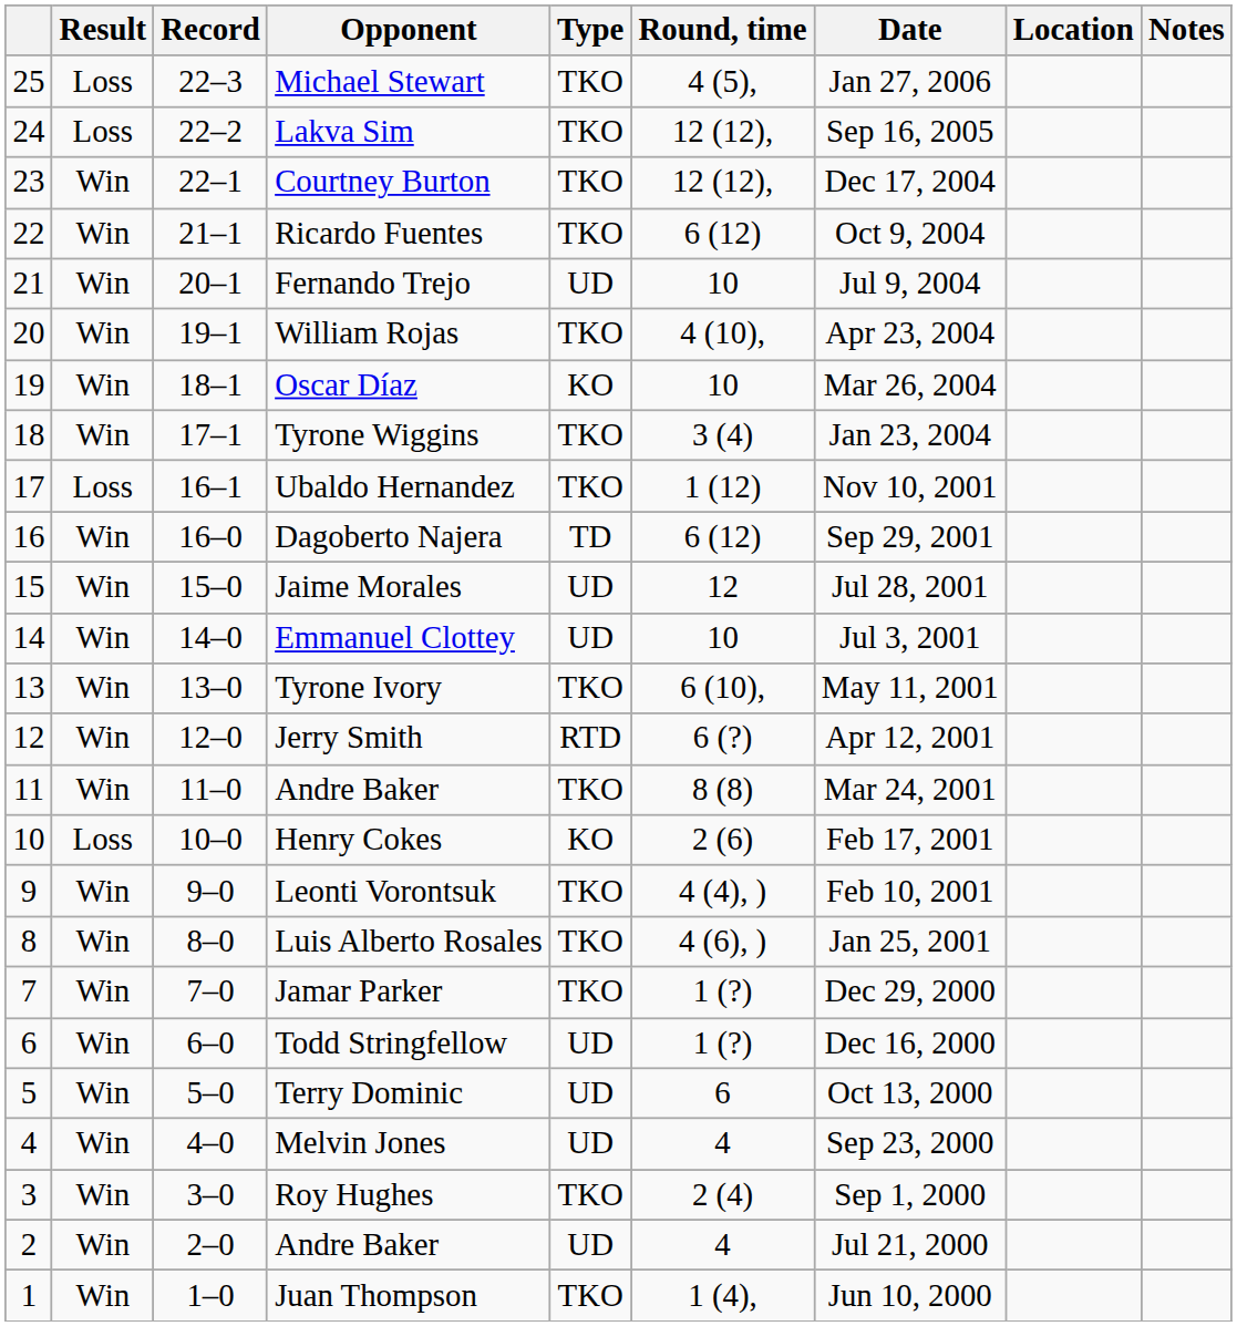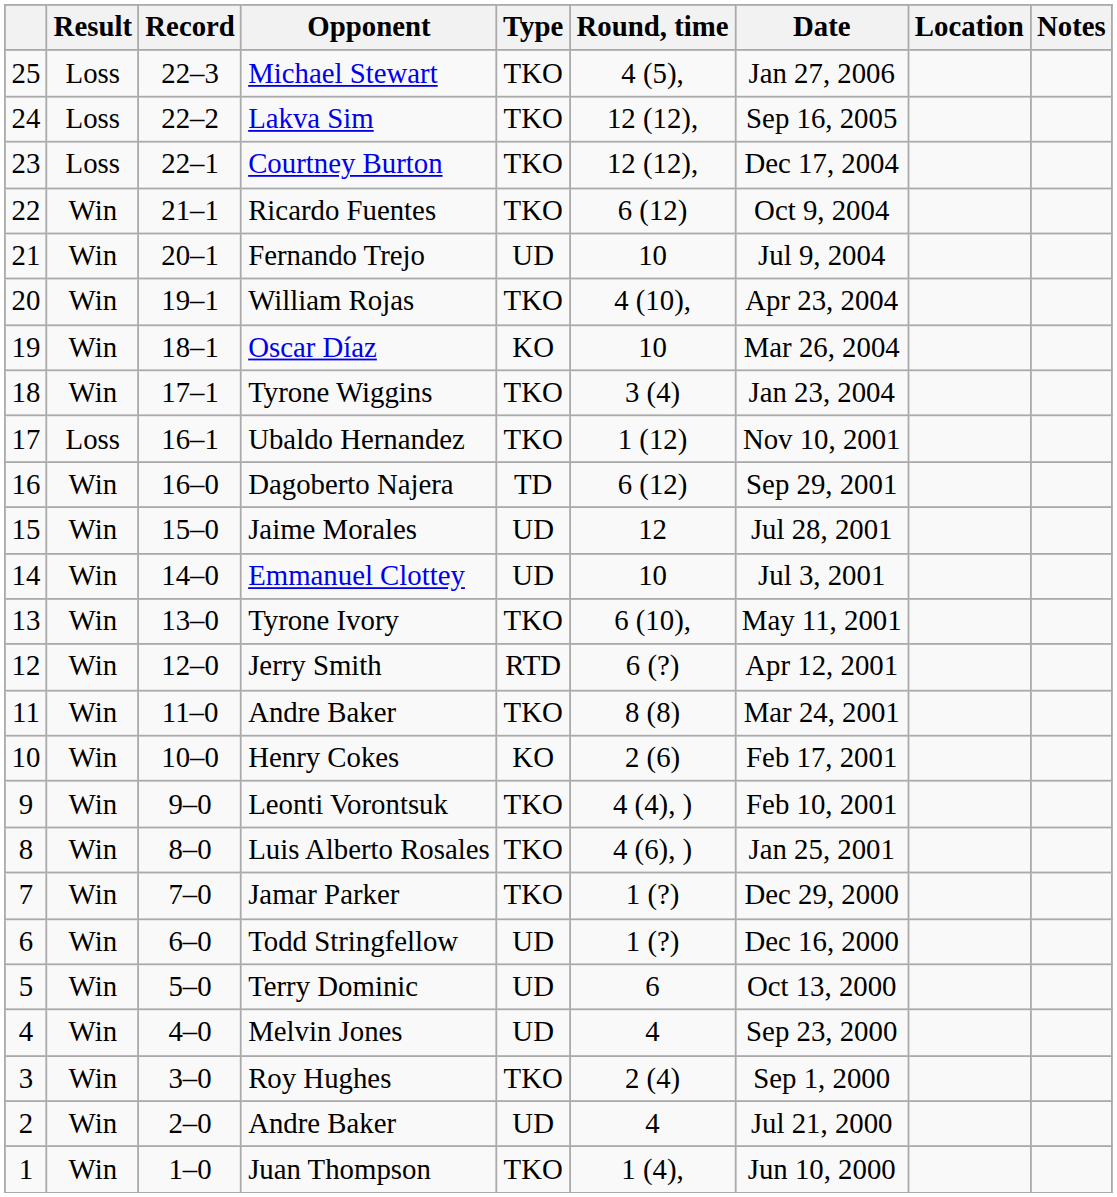 <table class="wikitable" style="text-align:center">
 <tr>
 <th></th>
 <th>Result</th>
 <th>Record</th>
 <th>Opponent</th>
 <th>Type</th>
 <th>Round, time</th>
 <th>Date</th>
 <th>Location</th>
 <th>Notes</th>
 </tr>
 <tr>
 <td>25</td>
 <td>Loss</td>
 <td>22–3</td>
 <td align=left><a href='#'>Michael Stewart</a></td>
 <td>TKO</td>
 <td>4 (5), </td>
 <td>Jan 27, 2006</td>
 <td style="text-align:left;"></td>
 <td style="text-align:left;"></td>
 </tr>
 <tr>
 <td>24</td>
 <td>Loss</td>
 <td>22–2</td>
 <td align=left><a href='#'>Lakva Sim</a></td>
 <td>TKO</td>
 <td>12 (12), </td>
 <td>Sep 16, 2005</td>
 <td style="text-align:left;"></td>
 <td></td>
 </tr>
 <tr>
 <td>23</td>
-<td>Win</td>
+<td>Loss</td>
 <td>22–1</td>
 <td align=left><a href='#'>Courtney Burton</a></td>
 <td>TKO</td>
 <td>12 (12), </td>
 <td>Dec 17, 2004</td>
 <td style="text-align:left;"></td>
 <td style="text-align:left;"></td>
 </tr>
 <tr>
 <td>22</td>
 <td>Win</td>
 <td>21–1</td>
 <td align=left>Ricardo Fuentes</td>
 <td>TKO</td>
 <td>6 (12)</td>
 <td>Oct 9, 2004</td>
 <td style="text-align:left;"></td>
 <td style="text-align:left;"></td>
 </tr>
 <tr>
 <td>21</td>
 <td>Win</td>
 <td>20–1</td>
 <td align=left>Fernando Trejo</td>
 <td>UD</td>
 <td>10</td>
 <td>Jul 9, 2004</td>
 <td style="text-align:left;"></td>
 <td></td>
 </tr>
 <tr>
 <td>20</td>
 <td>Win</td>
 <td>19–1</td>
 <td align=left>William Rojas</td>
 <td>TKO</td>
 <td>4 (10), </td>
 <td>Apr 23, 2004</td>
 <td style="text-align:left;"></td>
 <td></td>
 </tr>
 <tr>
 <td>19</td>
 <td>Win</td>
 <td>18–1</td>
 <td align=left><a href='#'>Oscar Díaz</a></td>
 <td>KO</td>
 <td>10</td>
 <td>Mar 26, 2004</td>
 <td style="text-align:left;"></td>
 <td></td>
 </tr>
 <tr>
 <td>18</td>
 <td>Win</td>
 <td>17–1</td>
 <td align=left>Tyrone Wiggins</td>
 <td>TKO</td>
 <td>3 (4)</td>
 <td>Jan 23, 2004</td>
 <td style="text-align:left;"></td>
 <td></td>
 </tr>
 <tr>
 <td>17</td>
 <td>Loss</td>
 <td>16–1</td>
 <td align=left>Ubaldo Hernandez</td>
 <td>TKO</td>
 <td>1 (12)</td>
 <td>Nov 10, 2001</td>
 <td style="text-align:left;"></td>
 <td style="text-align:left;"></td>
 </tr>
 <tr>
 <td>16</td>
 <td>Win</td>
 <td>16–0</td>
 <td align=left>Dagoberto Najera</td>
 <td>TD</td>
 <td>6 (12)</td>
 <td>Sep 29, 2001</td>
 <td style="text-align:left;"></td>
 <td style="text-align:left;"></td>
 </tr>
 <tr>
 <td>15</td>
 <td>Win</td>
 <td>15–0</td>
 <td align=left>Jaime Morales</td>
 <td>UD</td>
 <td>12</td>
 <td>Jul 28, 2001</td>
 <td style="text-align:left;"></td>
 <td style="text-align:left;"></td>
 </tr>
 <tr>
 <td>14</td>
 <td>Win</td>
 <td>14–0</td>
 <td align=left><a href='#'>Emmanuel Clottey</a></td>
 <td>UD</td>
 <td>10</td>
 <td>Jul 3, 2001</td>
 <td style="text-align:left;"></td>
 <td></td>
 </tr>
 <tr>
 <td>13</td>
 <td>Win</td>
 <td>13–0</td>
 <td align=left>Tyrone Ivory</td>
 <td>TKO</td>
 <td>6 (10), </td>
 <td>May 11, 2001</td>
 <td style="text-align:left;"></td>
 <td></td>
 </tr>
 <tr>
 <td>12</td>
 <td>Win</td>
 <td>12–0</td>
 <td align=left>Jerry Smith</td>
 <td>RTD</td>
 <td>6 (?)</td>
 <td>Apr 12, 2001</td>
 <td style="text-align:left;"></td>
 <td></td>
 </tr>
 <tr>
 <td>11</td>
 <td>Win</td>
 <td>11–0</td>
 <td align=left>Andre Baker</td>
 <td>TKO</td>
 <td>8 (8)</td>
 <td>Mar 24, 2001</td>
 <td style="text-align:left;"></td>
 <td></td>
 </tr>
 <tr>
 <td>10</td>
-<td>Loss</td>
+<td>Win</td>
 <td>10–0</td>
 <td align=left>Henry Cokes</td>
 <td>KO</td>
 <td>2 (6)</td>
 <td>Feb 17, 2001</td>
 <td style="text-align:left;"></td>
 <td></td>
 </tr>
 <tr>
 <td>9</td>
 <td>Win</td>
 <td>9–0</td>
 <td align=left>Leonti Vorontsuk</td>
 <td>TKO</td>
 <td>4 (4), )</td>
 <td>Feb 10, 2001</td>
 <td style="text-align:left;"></td>
 <td></td>
 </tr>
 <tr>
 <td>8</td>
 <td>Win</td>
 <td>8–0</td>
 <td align=left>Luis Alberto Rosales</td>
 <td>TKO</td>
 <td>4 (6), )</td>
 <td>Jan 25, 2001</td>
 <td style="text-align:left;"></td>
 <td></td>
 </tr>
 <tr>
 <td>7</td>
 <td>Win</td>
 <td>7–0</td>
 <td align=left>Jamar Parker</td>
 <td>TKO</td>
 <td>1 (?)</td>
 <td>Dec 29, 2000</td>
 <td style="text-align:left;"></td>
 <td></td>
 </tr>
 <tr>
 <td>6</td>
 <td>Win</td>
 <td>6–0</td>
 <td align=left>Todd Stringfellow</td>
 <td>UD</td>
 <td>1 (?)</td>
 <td>Dec 16, 2000</td>
 <td style="text-align:left;"></td>
 <td></td>
 </tr>
 <tr>
 <td>5</td>
 <td>Win</td>
 <td>5–0</td>
 <td align=left>Terry Dominic</td>
 <td>UD</td>
 <td>6</td>
 <td>Oct 13, 2000</td>
 <td style="text-align:left;"></td>
 <td></td>
 </tr>
 <tr>
 <td>4</td>
 <td>Win</td>
 <td>4–0</td>
 <td align=left>Melvin Jones</td>
 <td>UD</td>
 <td>4</td>
 <td>Sep 23, 2000</td>
 <td style="text-align:left;"></td>
 <td></td>
 </tr>
 <tr>
 <td>3</td>
 <td>Win</td>
 <td>3–0</td>
 <td align=left>Roy Hughes</td>
 <td>TKO</td>
 <td>2 (4)</td>
 <td>Sep 1, 2000</td>
 <td style="text-align:left;"></td>
 <td></td>
 </tr>
 <tr>
 <td>2</td>
 <td>Win</td>
 <td>2–0</td>
 <td align=left>Andre Baker</td>
 <td>UD</td>
 <td>4</td>
 <td>Jul 21, 2000</td>
 <td style="text-align:left;"></td>
 <td></td>
 </tr>
 <tr>
 <td>1</td>
 <td>Win</td>
 <td>1–0</td>
 <td align=left>Juan Thompson</td>
 <td>TKO</td>
 <td>1 (4), </td>
 <td>Jun 10, 2000</td>
 <td style="text-align:left;"></td>
 <td></td>
 </tr>
 <tr>
 </tr>
 </table>
